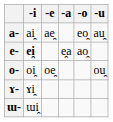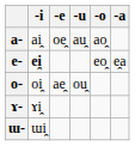 <table class="wikitable">
 <tr>
 <th></th>
 <th>-i</th>
 <th>-e</th>
+<th>-u</th>
+<th>-o</th>
 <th>-a</th>
-<th>-o</th>
-<th>-u</th>
 </tr>
 <tr>
 <th>a-</th>
 <td>ai̯</td>
-<td>ae̯</td>
+<td>oe̯</td>
+<td>au̯</td>
+<td>ao̯</td>
 <td></td>
-<td>eo̯</td>
-<td>au̯</td>
 </tr>
 <tr>
 <th>e-</th>
 <td><strong>ei̯</strong></td>
 <td></td>
+<td></td>
+<td>eo̯</td>
 <td>e̯a</td>
-<td>ao̯</td>
-<td></td>
 </tr>
 <tr>
 <th>o-</th>
 <td>oi̯</td>
-<td>oe̯</td>
+<td>ae̯</td>
+<td>ou̯</td>
 <td></td>
 <td></td>
-<td>ou̯</td>
 </tr>
 <tr>
 <th>ɤ-</th>
 <td>ɤi̯</td>
 <td></td>
 <td></td>
 <td></td>
 <td></td>
 </tr>
 <tr>
 <th>ɯ-</th>
 <td>ɯi̯</td>
 <td></td>
 <td></td>
 <td></td>
 <td></td>
 </tr>
 </table>
